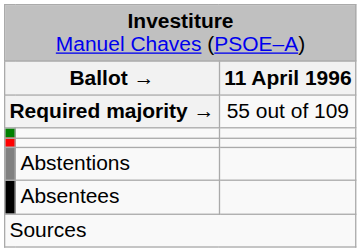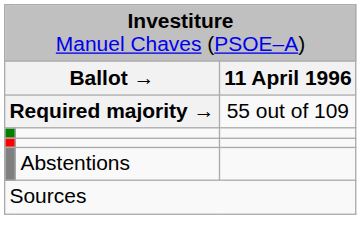 <table class="wikitable" style="text-align:center;">
 <tr>
 <td colspan="3" align="center" bgcolor="#C0C0C0"><strong>Investiture</strong><br><a href='#'>Manuel Chaves</a> (<a href='#'>PSOE–A</a>)</td>
 </tr>
 <tr>
 <th colspan="2" width="150px">Ballot →</th>
 <th>11 April 1996</th>
 </tr>
 <tr>
 <th colspan="2">Required majority →</th>
 <td>55 out of 109 </td>
 </tr>
 <tr>
 <th width="1px" style="background:green;"></th>
 <td align="left"></td>
 <td></td>
 </tr>
 <tr>
 <th style="color:inherit;background:red;"></th>
 <td align="left"></td>
 <td></td>
 </tr>
 <tr>
 <th style="color:inherit;background:gray;"></th>
 <td align="left"><span>Abstentions</span></td>
 <td></td>
 </tr>
 <tr>
-<th style="color:inherit;background:black;"></th>
-<td align="left"><span>Absentees</span></td>
-<td></td>
-</tr>
-<tr>
 <td align="left" colspan="3">Sources</td>
 </tr>
 </table>
